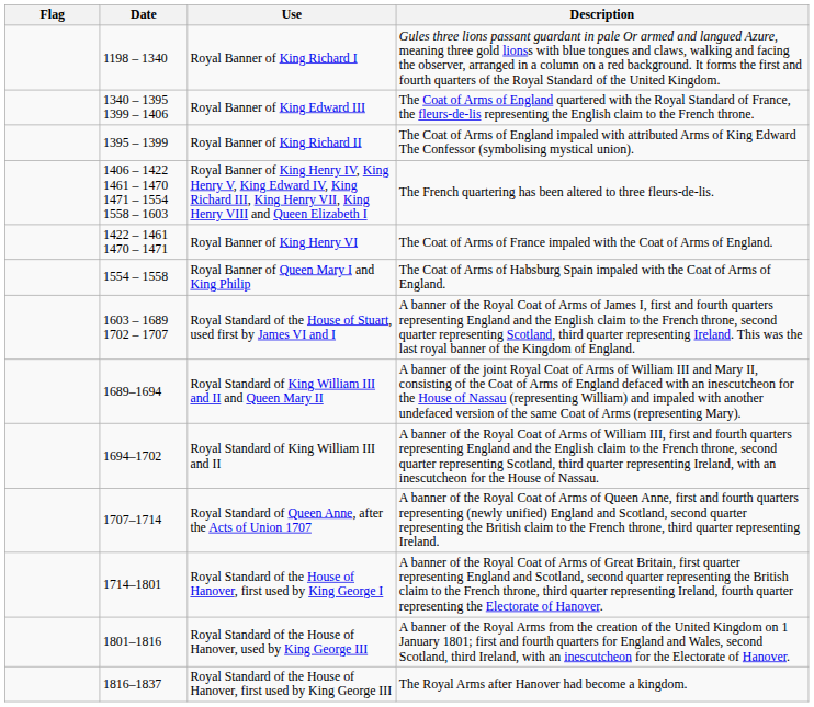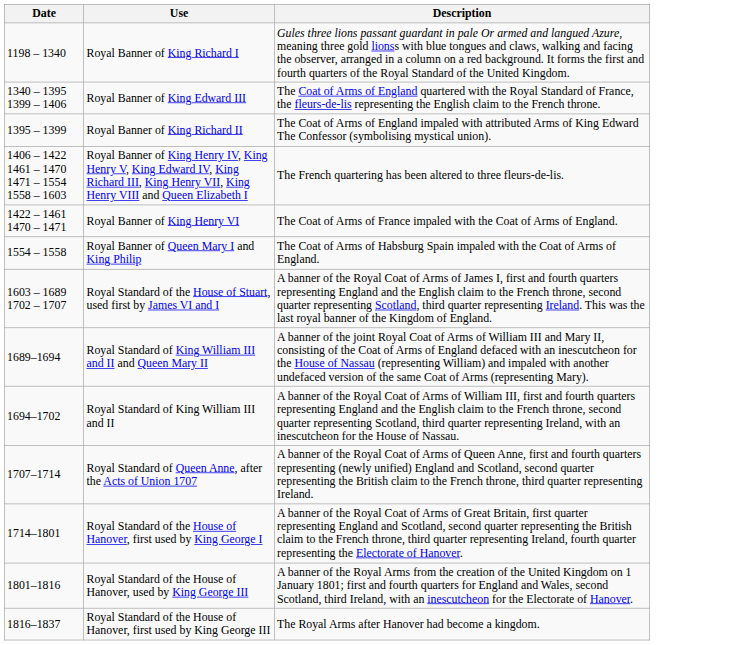 <table class="wikitable">
 <tr>
-<th style="width:110px;">Flag</th>
 <th style="width:100px;">Date</th>
 <th style="width:250px;">Use</th>
 <th style="width:500px;">Description</th>
 </tr>
 <tr>
-<td></td>
 <td>1198 – 1340</td>
 <td>Royal Banner of <a href='#'>King Richard I</a></td>
 <td><em>Gules three lions passant guardant in pale Or armed and langued Azure</em>, meaning three gold <a href='#'>lions</a>s with blue tongues and claws, walking and facing the observer, arranged in a column on a red background. It forms the first and fourth quarters of the Royal Standard of the United Kingdom.</td>
 </tr>
 <tr>
-<td></td>
 <td>1340 – 1395<br>1399 – 1406</td>
 <td>Royal Banner of <a href='#'>King Edward III</a></td>
 <td>The <a href='#'>Coat of Arms of England</a> quartered with the Royal Standard of France, the <a href='#'>fleurs-de-lis</a> representing the English claim to the French throne.</td>
 </tr>
 <tr>
-<td></td>
 <td>1395 – 1399</td>
 <td>Royal Banner of <a href='#'>King Richard II</a></td>
 <td>The Coat of Arms of England impaled with attributed Arms of King Edward The Confessor (symbolising mystical union).</td>
 </tr>
 <tr>
-<td></td>
 <td>1406 – 1422<br>1461 – 1470<br>1471 – 1554<br>1558 – 1603</td>
 <td>Royal Banner of <a href='#'>King Henry IV</a>, <a href='#'>King Henry V</a>, <a href='#'>King Edward IV</a>, <a href='#'>King Richard III</a>, <a href='#'>King Henry VII</a>, <a href='#'>King Henry VIII</a> and <a href='#'>Queen Elizabeth I</a></td>
 <td>The French quartering has been altered to three fleurs-de-lis.</td>
 </tr>
 <tr>
-<td></td>
 <td>1422 – 1461<br>1470 – 1471</td>
 <td>Royal Banner of <a href='#'>King Henry VI</a></td>
 <td>The Coat of Arms of France impaled with the Coat of Arms of England.</td>
 </tr>
 <tr>
-<td></td>
 <td>1554 – 1558</td>
 <td>Royal Banner of <a href='#'>Queen Mary I</a> and <a href='#'>King Philip</a></td>
 <td>The Coat of Arms of Habsburg Spain impaled with the Coat of Arms of England.</td>
 </tr>
 <tr>
-<td></td>
 <td>1603 – 1689<br>1702 – 1707</td>
 <td>Royal Standard of the <a href='#'>House of Stuart</a>, used first by <a href='#'>James VI and I</a></td>
 <td>A banner of the Royal Coat of Arms of James I, first and fourth quarters representing England and the English claim to the French throne, second quarter representing <a href='#'>Scotland</a>, third quarter representing <a href='#'>Ireland</a>. This was the last royal banner of the Kingdom of England.</td>
 </tr>
 <tr>
-<td></td>
 <td>1689–1694</td>
 <td>Royal Standard of <a href='#'>King William III and II</a> and <a href='#'>Queen Mary II</a></td>
 <td>A banner of the joint Royal Coat of Arms of William III and Mary II, consisting of the Coat of Arms of England defaced with an inescutcheon for the <a href='#'>House of Nassau</a> (representing William) and impaled with another undefaced version of the same Coat of Arms (representing Mary).</td>
 </tr>
 <tr>
-<td></td>
 <td>1694–1702</td>
 <td>Royal Standard of King William III and II</td>
 <td>A banner of the Royal Coat of Arms of William III, first and fourth quarters representing England and the English claim to the French throne, second quarter representing Scotland, third quarter representing Ireland, with an inescutcheon for the House of Nassau.</td>
 </tr>
 <tr>
-<td></td>
 <td>1707–1714</td>
 <td>Royal Standard of <a href='#'>Queen Anne</a>, after the <a href='#'>Acts of Union 1707</a></td>
 <td>A banner of the Royal Coat of Arms of Queen Anne, first and fourth quarters representing (newly unified) England and Scotland, second quarter representing the British claim to the French throne, third quarter representing Ireland.</td>
 </tr>
 <tr>
-<td></td>
 <td>1714–1801</td>
 <td>Royal Standard of the <a href='#'>House of Hanover</a>, first used by <a href='#'>King George I</a></td>
 <td>A banner of the Royal Coat of Arms of Great Britain, first quarter representing England and Scotland, second quarter representing the British claim to the French throne, third quarter representing Ireland, fourth quarter representing the <a href='#'>Electorate of Hanover</a>.</td>
 </tr>
 <tr>
-<td></td>
 <td>1801–1816</td>
 <td>Royal Standard of the House of Hanover, used by <a href='#'>King George III</a></td>
 <td>A banner of the Royal Arms from the creation of the United Kingdom on 1 January 1801; first and fourth quarters for England and Wales, second Scotland, third Ireland, with an <a href='#'>inescutcheon</a> for the Electorate of <a href='#'>Hanover</a>.</td>
 </tr>
 <tr>
-<td></td>
 <td>1816–1837</td>
 <td>Royal Standard of the House of Hanover, first used by King George III</td>
 <td>The Royal Arms after Hanover had become a kingdom.</td>
 </tr>
 </table>
